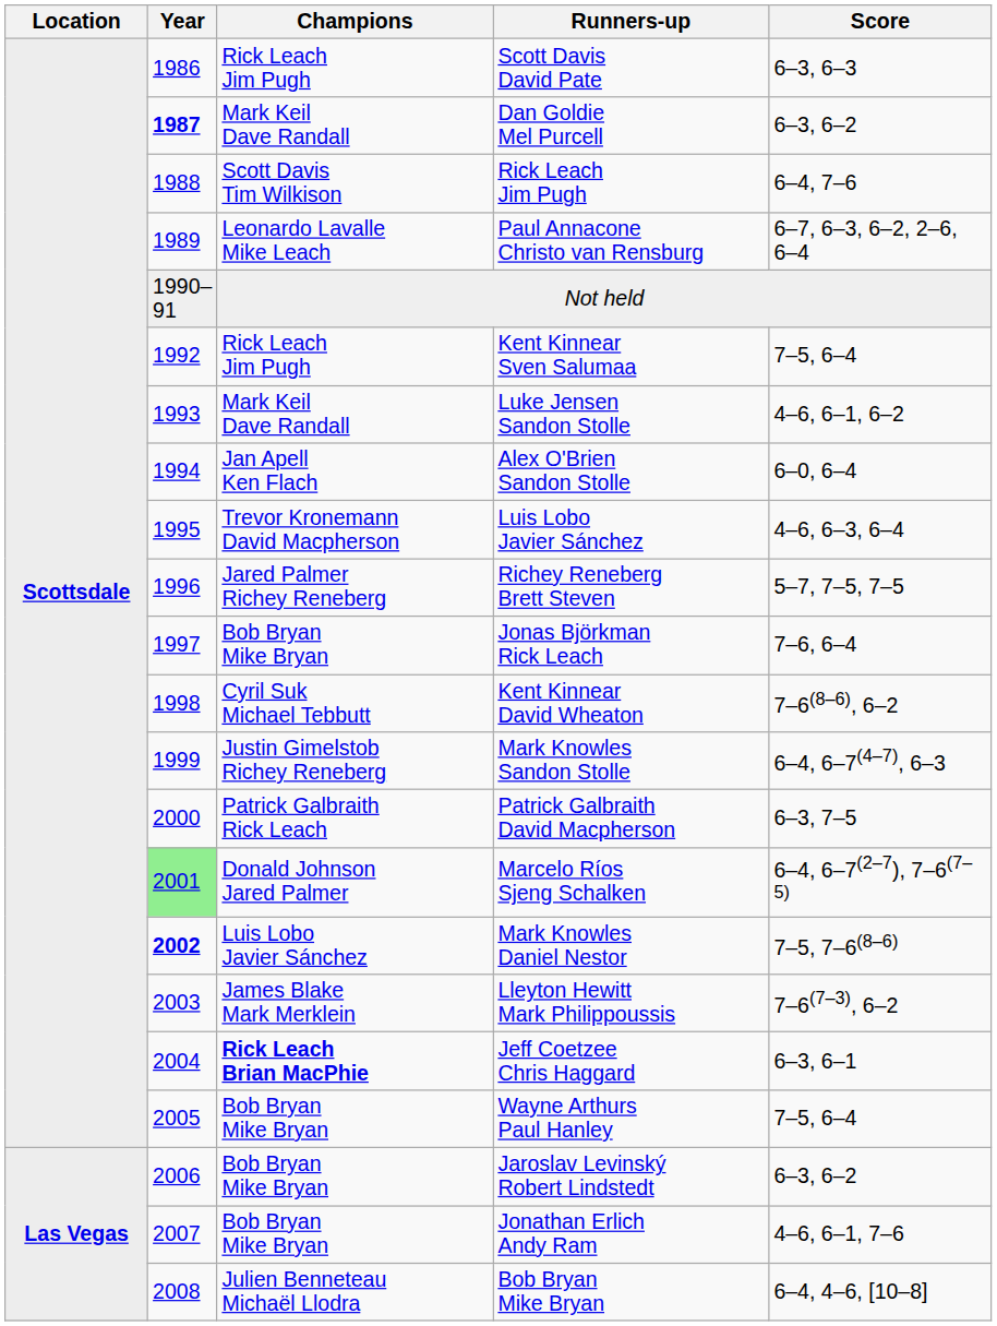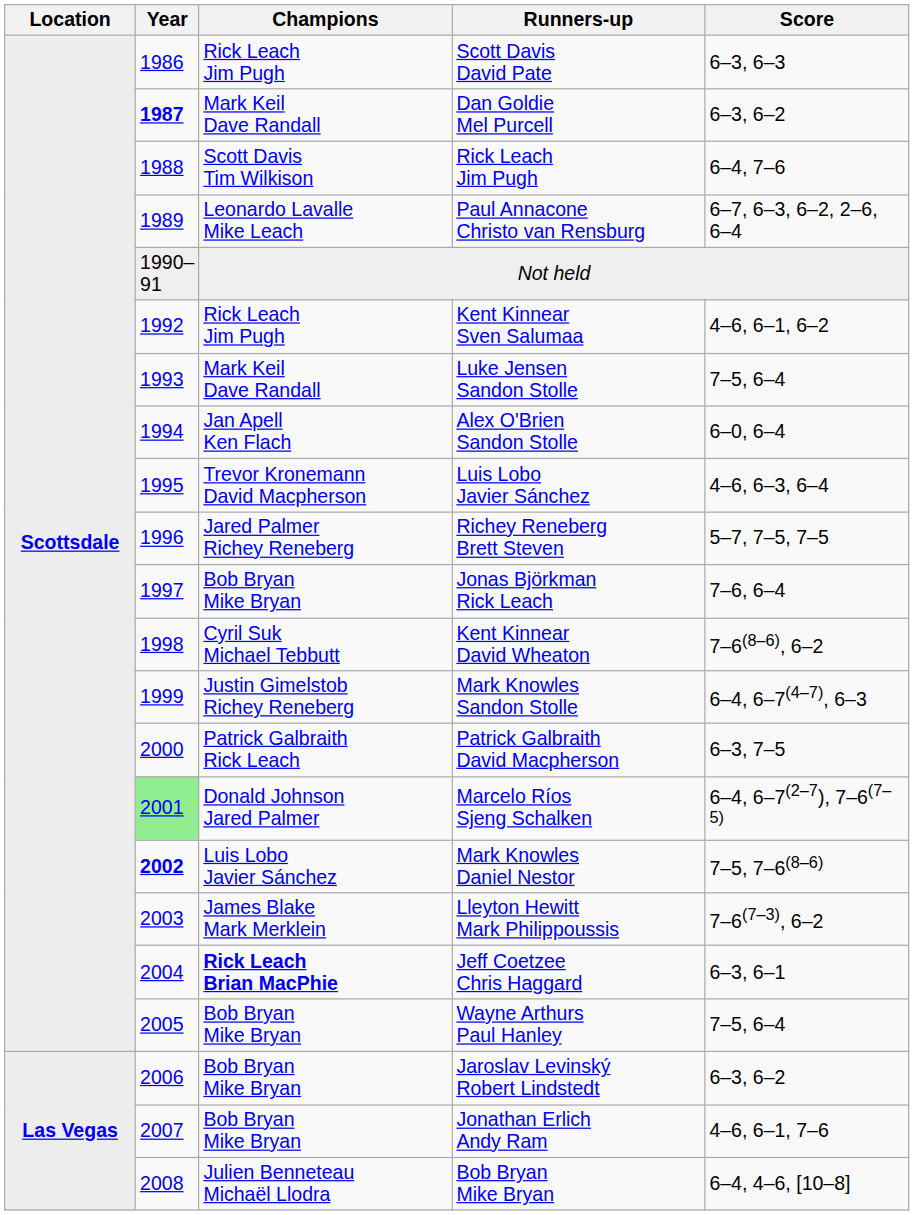 <table class=wikitable>
 <tr>
 <th style="width:100px">Location</th>
 <th style="width:40px">Year</th>
 <th style="width:200px">Champions</th>
 <th style="width:200px">Runners-up</th>
 <th style="width:160px" class="unsortable">Score</th>
 </tr>
 <tr>
 <th rowspan="19" style="background:#ededed"><a href='#'>Scottsdale</a></th>
 <td><a href='#'>1986</a></td>
 <td> <a href='#'>Rick Leach</a> <br> <a href='#'>Jim Pugh</a></td>
 <td> <a href='#'>Scott Davis</a> <br> <a href='#'>David Pate</a></td>
 <td>6–3, 6–3</td>
 </tr>
 <tr>
 <td><strong><a href='#'>1987</a></strong></td>
 <td> <a href='#'>Mark Keil</a> <br> <a href='#'>Dave Randall</a></td>
 <td> <a href='#'>Dan Goldie</a> <br> <a href='#'>Mel Purcell</a></td>
 <td>6–3, 6–2</td>
 </tr>
 <tr>
 <td><a href='#'>1988</a></td>
 <td> <a href='#'>Scott Davis</a> <br> <a href='#'>Tim Wilkison</a></td>
 <td> <a href='#'>Rick Leach</a> <br> <a href='#'>Jim Pugh</a></td>
 <td>6–4, 7–6</td>
 </tr>
 <tr>
 <td><a href='#'>1989</a></td>
 <td> <a href='#'>Leonardo Lavalle</a> <br> <a href='#'>Mike Leach</a></td>
 <td> <a href='#'>Paul Annacone</a> <br> <a href='#'>Christo van Rensburg</a></td>
 <td>6–7, 6–3, 6–2, 2–6, 6–4</td>
 </tr>
 <tr>
 <td style="background:#efefef">1990–91</td>
 <td colspan=3 align=center style="background:#efefef"><em>Not held</em></td>
 </tr>
 <tr>
 <td><a href='#'>1992</a></td>
 <td> <a href='#'>Rick Leach</a> <br> <a href='#'>Jim Pugh</a></td>
 <td> <a href='#'>Kent Kinnear</a> <br> <a href='#'>Sven Salumaa</a></td>
-<td>7–5, 6–4</td>
+<td>4–6, 6–1, 6–2</td>
 </tr>
 <tr>
 <td><a href='#'>1993</a></td>
 <td> <a href='#'>Mark Keil</a> <br> <a href='#'>Dave Randall</a></td>
 <td> <a href='#'>Luke Jensen</a> <br> <a href='#'>Sandon Stolle</a></td>
-<td>4–6, 6–1, 6–2</td>
+<td>7–5, 6–4</td>
 </tr>
 <tr>
 <td><a href='#'>1994</a></td>
 <td> <a href='#'>Jan Apell</a> <br> <a href='#'>Ken Flach</a></td>
 <td> <a href='#'>Alex O'Brien</a> <br> <a href='#'>Sandon Stolle</a></td>
 <td>6–0, 6–4</td>
 </tr>
 <tr>
 <td><a href='#'>1995</a></td>
 <td> <a href='#'>Trevor Kronemann</a> <br> <a href='#'>David Macpherson</a></td>
 <td> <a href='#'>Luis Lobo</a> <br> <a href='#'>Javier Sánchez</a></td>
 <td>4–6, 6–3, 6–4</td>
 </tr>
 <tr>
 <td><a href='#'>1996</a></td>
 <td> <a href='#'>Jared Palmer</a> <br> <a href='#'>Richey Reneberg</a></td>
 <td> <a href='#'>Richey Reneberg</a> <br> <a href='#'>Brett Steven</a></td>
 <td>5–7, 7–5, 7–5</td>
 </tr>
 <tr>
 <td><a href='#'>1997</a></td>
 <td> <a href='#'>Bob Bryan</a> <br> <a href='#'>Mike Bryan</a></td>
 <td> <a href='#'>Jonas Björkman</a> <br> <a href='#'>Rick Leach</a></td>
 <td>7–6, 6–4</td>
 </tr>
 <tr>
 <td><a href='#'>1998</a></td>
 <td> <a href='#'>Cyril Suk</a> <br> <a href='#'>Michael Tebbutt</a></td>
 <td> <a href='#'>Kent Kinnear</a> <br> <a href='#'>David Wheaton</a></td>
 <td>7–6<sup>(8–6)</sup>, 6–2</td>
 </tr>
 <tr>
 <td><a href='#'>1999</a></td>
 <td> <a href='#'>Justin Gimelstob</a> <br> <a href='#'>Richey Reneberg</a></td>
 <td> <a href='#'>Mark Knowles</a> <br> <a href='#'>Sandon Stolle</a></td>
 <td>6–4, 6–7<sup>(4–7)</sup>, 6–3</td>
 </tr>
 <tr>
 <td><a href='#'>2000</a></td>
 <td> <a href='#'>Patrick Galbraith</a> <br> <a href='#'>Rick Leach</a></td>
 <td> <a href='#'>Patrick Galbraith</a> <br> <a href='#'>David Macpherson</a></td>
 <td>6–3, 7–5</td>
 </tr>
 <tr>
 <td style="background: lightgreen;"><a href='#'>2001</a></td>
 <td> <a href='#'>Donald Johnson</a> <br> <a href='#'>Jared Palmer</a></td>
 <td> <a href='#'>Marcelo Ríos</a> <br> <a href='#'>Sjeng Schalken</a></td>
 <td>6–4, 6–7<sup>(2–7</sup>), 7–6<sup>(7–5) </sup></td>
 </tr>
 <tr>
 <td><strong><a href='#'>2002</a></strong></td>
 <td> <a href='#'>Luis Lobo</a> <br> <a href='#'>Javier Sánchez</a></td>
 <td> <a href='#'>Mark Knowles</a> <br> <a href='#'>Daniel Nestor</a></td>
 <td>7–5, 7–6<sup>(8–6) </sup></td>
 </tr>
 <tr>
 <td><a href='#'>2003</a></td>
 <td> <a href='#'>James Blake</a> <br> <a href='#'>Mark Merklein</a></td>
 <td> <a href='#'>Lleyton Hewitt</a> <br> <a href='#'>Mark Philippoussis</a></td>
 <td>7–6<sup>(7–3)</sup>, 6–2</td>
 </tr>
 <tr>
 <td><a href='#'>2004</a></td>
 <td><strong> <a href='#'>Rick Leach</a> <br> <a href='#'>Brian MacPhie</a></strong></td>
 <td> <a href='#'>Jeff Coetzee</a> <br> <a href='#'>Chris Haggard</a></td>
 <td>6–3, 6–1</td>
 </tr>
 <tr>
 <td><a href='#'>2005</a></td>
 <td> <a href='#'>Bob Bryan</a> <br> <a href='#'>Mike Bryan</a></td>
 <td> <a href='#'>Wayne Arthurs</a> <br> <a href='#'>Paul Hanley</a></td>
 <td>7–5, 6–4</td>
 </tr>
 <tr>
 <th rowspan="3" style="background:#ededed"><a href='#'>Las Vegas</a></th>
 <td><a href='#'>2006</a></td>
 <td> <a href='#'>Bob Bryan</a> <br> <a href='#'>Mike Bryan</a></td>
 <td> <a href='#'>Jaroslav Levinský</a> <br> <a href='#'>Robert Lindstedt</a></td>
 <td>6–3, 6–2</td>
 </tr>
 <tr>
 <td><a href='#'>2007</a></td>
 <td> <a href='#'>Bob Bryan</a> <br> <a href='#'>Mike Bryan</a></td>
 <td> <a href='#'>Jonathan Erlich</a> <br> <a href='#'>Andy Ram</a></td>
 <td>4–6, 6–1, 7–6</td>
 </tr>
 <tr>
 <td><a href='#'>2008</a></td>
 <td> <a href='#'>Julien Benneteau</a> <br> <a href='#'>Michaël Llodra</a></td>
 <td> <a href='#'>Bob Bryan</a> <br> <a href='#'>Mike Bryan</a></td>
 <td>6–4, 4–6, [10–8]</td>
 </tr>
 </table>
